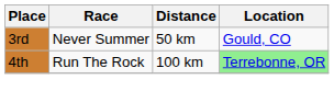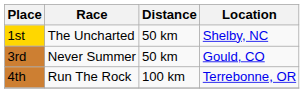 <table class="wikitable">
 <tr>
 <th>Place</th>
 <th>Race</th>
 <th>Distance</th>
 <th>Location</th>
+</tr>
+<tr>
+<td style="background-color:gold;">1st</td>
+<td>The Uncharted</td>
+<td>50 km</td>
+<td> <a href='#'>Shelby, NC</a></td>
 </tr>
 <tr>
 <td style="background-color:#CD7F32;">3rd</td>
 <td>Never Summer</td>
 <td>50 km</td>
 <td> <a href='#'>Gould, CO</a></td>
 </tr>
 <tr>
 <td style="background-color:#CD7F32;">4th</td>
 <td>Run The Rock</td>
 <td>100 km</td>
-<td style="background: lightgreen;"> <a href='#'>Terrebonne, OR</a></td>
+<td> <a href='#'>Terrebonne, OR</a></td>
 </tr>
 <tr>
 </tr>
 </table>
